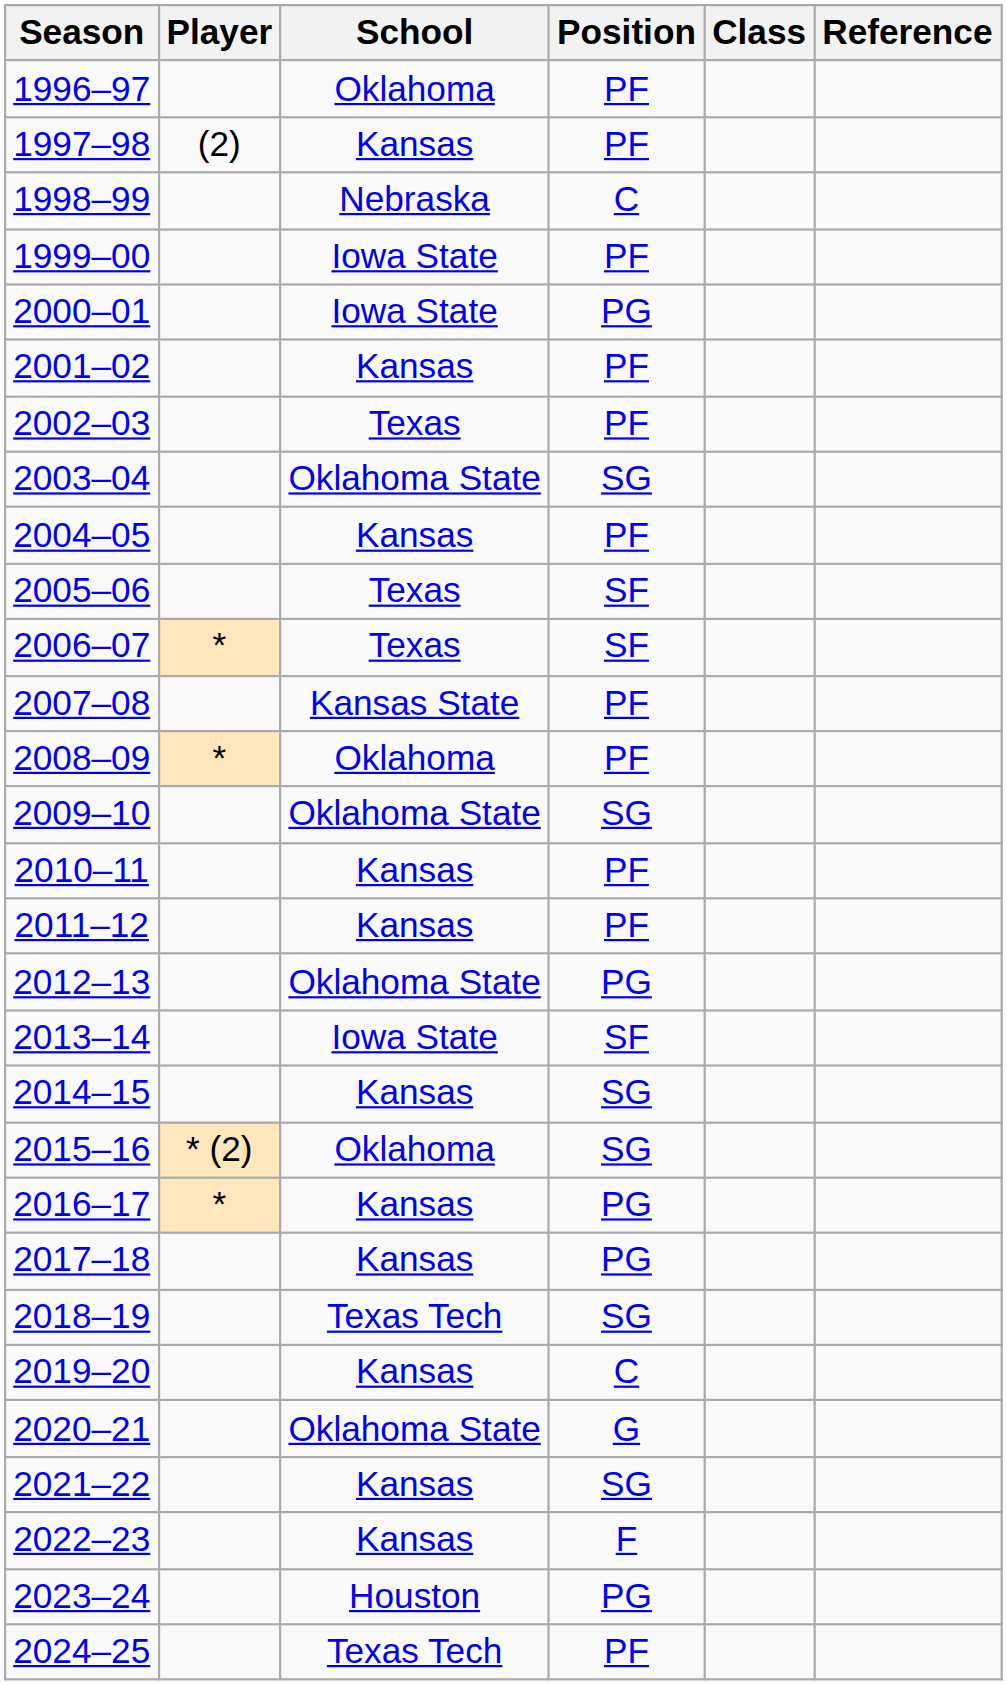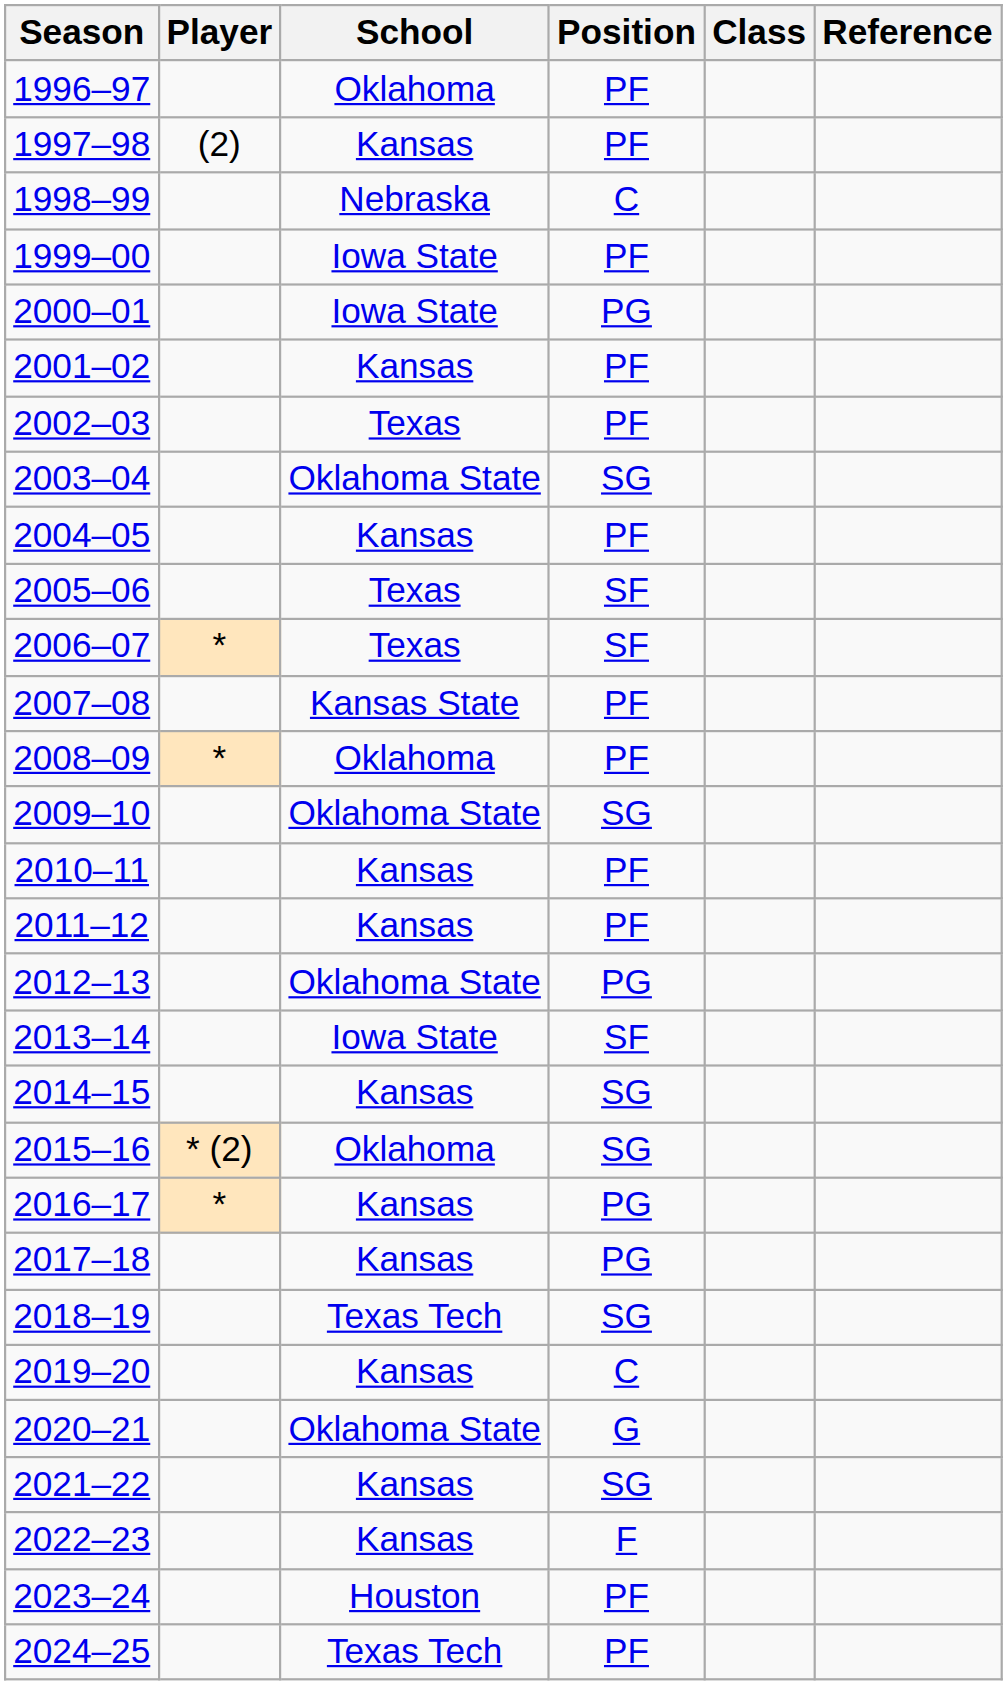 <table class="wikitable sortable">
 <tr>
 <th>Season</th>
 <th>Player</th>
 <th>School</th>
 <th>Position</th>
 <th>Class</th>
 <th class=unsortable>Reference</th>
 </tr>
 <tr align=center>
 <td><a href='#'>1996–97</a></td>
 <td></td>
 <td><a href='#'>Oklahoma</a></td>
 <td><a href='#'>PF</a></td>
 <td></td>
 <td></td>
 </tr>
 <tr align=center>
 <td><a href='#'>1997–98</a></td>
 <td> (2)</td>
 <td><a href='#'>Kansas</a></td>
 <td><a href='#'>PF</a></td>
 <td></td>
 <td></td>
 </tr>
 <tr align=center>
 <td><a href='#'>1998–99</a></td>
 <td></td>
 <td><a href='#'>Nebraska</a></td>
 <td><a href='#'>C</a></td>
 <td></td>
 <td></td>
 </tr>
 <tr align=center>
 <td><a href='#'>1999–00</a></td>
 <td></td>
 <td><a href='#'>Iowa State</a></td>
 <td><a href='#'>PF</a></td>
 <td></td>
 <td></td>
 </tr>
 <tr align=center>
 <td><a href='#'>2000–01</a></td>
 <td></td>
 <td><a href='#'>Iowa State</a></td>
 <td><a href='#'>PG</a></td>
 <td></td>
 <td></td>
 </tr>
 <tr align=center>
 <td><a href='#'>2001–02</a></td>
 <td></td>
 <td><a href='#'>Kansas</a></td>
 <td><a href='#'>PF</a></td>
 <td></td>
 <td></td>
 </tr>
 <tr align=center>
 <td><a href='#'>2002–03</a></td>
 <td></td>
 <td><a href='#'>Texas</a></td>
 <td><a href='#'>PF</a></td>
 <td></td>
 <td></td>
 </tr>
 <tr align=center>
 <td><a href='#'>2003–04</a></td>
 <td></td>
 <td><a href='#'>Oklahoma State</a></td>
 <td><a href='#'>SG</a></td>
 <td></td>
 <td></td>
 </tr>
 <tr align=center>
 <td><a href='#'>2004–05</a></td>
 <td></td>
 <td><a href='#'>Kansas</a></td>
 <td><a href='#'>PF</a></td>
 <td></td>
 <td></td>
 </tr>
 <tr align=center>
 <td><a href='#'>2005–06</a></td>
 <td></td>
 <td><a href='#'>Texas</a></td>
 <td><a href='#'>SF</a></td>
 <td></td>
 <td></td>
 </tr>
 <tr align=center>
 <td><a href='#'>2006–07</a></td>
 <td style="background-color:#FFE6BD">*</td>
 <td><a href='#'>Texas</a></td>
 <td><a href='#'>SF</a></td>
 <td></td>
 <td></td>
 </tr>
 <tr align=center>
 <td><a href='#'>2007–08</a></td>
 <td></td>
 <td><a href='#'>Kansas State</a></td>
 <td><a href='#'>PF</a></td>
 <td></td>
 <td></td>
 </tr>
 <tr align=center>
 <td><a href='#'>2008–09</a></td>
 <td style="background-color:#FFE6BD">*</td>
 <td><a href='#'>Oklahoma</a></td>
 <td><a href='#'>PF</a></td>
 <td></td>
 <td></td>
 </tr>
 <tr align=center>
 <td><a href='#'>2009–10</a></td>
 <td></td>
 <td><a href='#'>Oklahoma State</a></td>
 <td><a href='#'>SG</a></td>
 <td></td>
 <td></td>
 </tr>
 <tr align=center>
 <td><a href='#'>2010–11</a></td>
 <td></td>
 <td><a href='#'>Kansas</a></td>
 <td><a href='#'>PF</a></td>
 <td></td>
 <td></td>
 </tr>
 <tr align=center>
 <td><a href='#'>2011–12</a></td>
 <td></td>
 <td><a href='#'>Kansas</a></td>
 <td><a href='#'>PF</a></td>
 <td></td>
 <td></td>
 </tr>
 <tr align=center>
 <td><a href='#'>2012–13</a></td>
 <td></td>
 <td><a href='#'>Oklahoma State</a></td>
 <td><a href='#'>PG</a></td>
 <td></td>
 <td></td>
 </tr>
 <tr align=center>
 <td><a href='#'>2013–14</a></td>
 <td></td>
 <td><a href='#'>Iowa State</a></td>
 <td><a href='#'>SF</a></td>
 <td></td>
 <td></td>
 </tr>
 <tr align=center>
 <td><a href='#'>2014–15</a></td>
 <td></td>
 <td><a href='#'>Kansas</a></td>
 <td><a href='#'>SG</a></td>
 <td></td>
 <td></td>
 </tr>
 <tr align=center>
 <td><a href='#'>2015–16</a></td>
 <td style="background-color:#FFE6BD">* (2)</td>
 <td><a href='#'>Oklahoma</a></td>
 <td><a href='#'>SG</a></td>
 <td></td>
 <td></td>
 </tr>
 <tr align=center>
 <td><a href='#'>2016–17</a></td>
 <td style="background-color:#FFE6BD">*</td>
 <td><a href='#'>Kansas</a></td>
 <td><a href='#'>PG</a></td>
 <td></td>
 <td></td>
 </tr>
 <tr align=center>
 <td><a href='#'>2017–18</a></td>
 <td></td>
 <td><a href='#'>Kansas</a></td>
 <td><a href='#'>PG</a></td>
 <td></td>
 <td></td>
 </tr>
 <tr align=center>
 <td><a href='#'>2018–19</a></td>
 <td></td>
 <td><a href='#'>Texas Tech</a></td>
 <td><a href='#'>SG</a></td>
 <td></td>
 <td></td>
 </tr>
 <tr align=center>
 <td><a href='#'>2019–20</a></td>
 <td></td>
 <td><a href='#'>Kansas</a></td>
 <td><a href='#'>C</a></td>
 <td></td>
 <td></td>
 </tr>
 <tr align=center>
 <td><a href='#'>2020–21</a></td>
 <td></td>
 <td><a href='#'>Oklahoma State</a></td>
 <td><a href='#'>G</a></td>
 <td></td>
 <td></td>
 </tr>
 <tr align=center>
 <td><a href='#'>2021–22</a></td>
 <td></td>
 <td><a href='#'>Kansas</a></td>
 <td><a href='#'>SG</a></td>
 <td></td>
 <td></td>
 </tr>
 <tr align=center>
 <td><a href='#'>2022–23</a></td>
 <td></td>
 <td><a href='#'>Kansas</a></td>
 <td><a href='#'>F</a></td>
 <td></td>
 <td></td>
 </tr>
 <tr align=center>
 <td><a href='#'>2023–24</a></td>
 <td></td>
 <td><a href='#'>Houston</a></td>
-<td><a href='#'>PG</a></td>
+<td><a href='#'>PF</a></td>
 <td></td>
 <td></td>
 </tr>
 <tr align=center>
 <td><a href='#'>2024–25</a></td>
 <td></td>
 <td><a href='#'>Texas Tech</a></td>
 <td><a href='#'>PF</a></td>
 <td></td>
 <td></td>
 </tr>
 </table>
